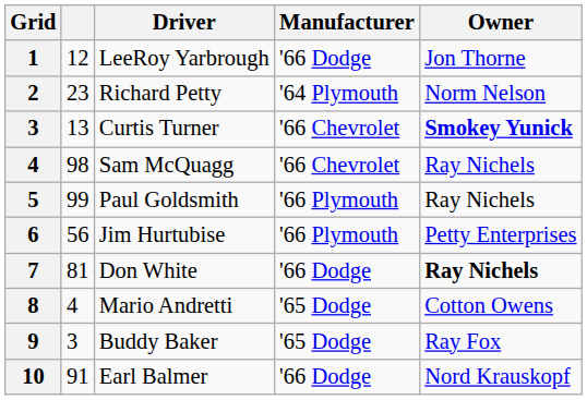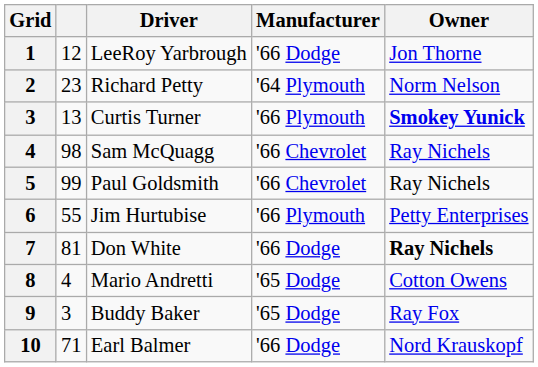 <table class="wikitable">
 <tr>
 <th>Grid</th>
 <th></th>
 <th>Driver</th>
 <th>Manufacturer</th>
 <th>Owner</th>
 </tr>
 <tr>
 <th>1</th>
 <td>12</td>
 <td>LeeRoy Yarbrough</td>
 <td>'66 <a href='#'>Dodge</a></td>
 <td><a href='#'>Jon Thorne</a></td>
 </tr>
 <tr>
 <th>2</th>
 <td>23</td>
 <td>Richard Petty</td>
 <td>'64 <a href='#'>Plymouth</a></td>
 <td><a href='#'>Norm Nelson</a></td>
 </tr>
 <tr>
 <th>3</th>
 <td>13</td>
 <td>Curtis Turner</td>
-<td>'66 <a href='#'>Chevrolet</a></td>
+<td>'66 <a href='#'>Plymouth</a></td>
 <td><strong><a href='#'>Smokey Yunick</a></strong></td>
 </tr>
 <tr>
 <th>4</th>
 <td>98</td>
 <td>Sam McQuagg</td>
 <td>'66 <a href='#'>Chevrolet</a></td>
 <td><a href='#'>Ray Nichels</a></td>
 </tr>
 <tr>
 <th>5</th>
 <td>99</td>
 <td>Paul Goldsmith</td>
-<td>'66 <a href='#'>Plymouth</a></td>
+<td>'66 <a href='#'>Chevrolet</a></td>
 <td>Ray Nichels</td>
 </tr>
 <tr>
 <th>6</th>
-<td>56</td>
+<td>55</td>
 <td>Jim Hurtubise</td>
 <td>'66 <a href='#'>Plymouth</a></td>
 <td><a href='#'>Petty Enterprises</a></td>
 </tr>
 <tr>
 <th>7</th>
 <td>81</td>
 <td>Don White</td>
 <td>'66 <a href='#'>Dodge</a></td>
 <td><strong>Ray Nichels</strong></td>
 </tr>
 <tr>
 <th>8</th>
 <td>4</td>
 <td>Mario Andretti</td>
 <td>'65 <a href='#'>Dodge</a></td>
 <td><a href='#'>Cotton Owens</a></td>
 </tr>
 <tr>
 <th>9</th>
 <td>3</td>
 <td>Buddy Baker</td>
 <td>'65 <a href='#'>Dodge</a></td>
 <td><a href='#'>Ray Fox</a></td>
 </tr>
 <tr>
 <th>10</th>
-<td>91</td>
+<td>71</td>
 <td>Earl Balmer</td>
 <td>'66 <a href='#'>Dodge</a></td>
 <td><a href='#'>Nord Krauskopf</a></td>
 </tr>
 </table>
